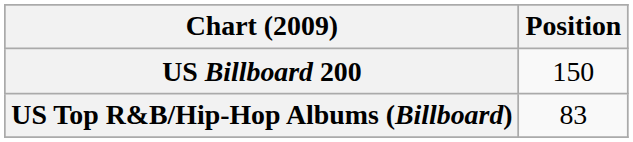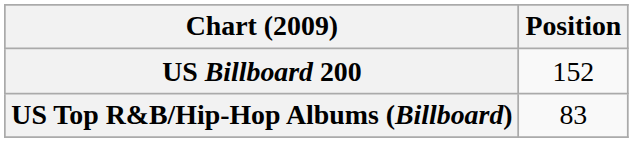 <table class="wikitable sortable plainrowheaders" style="text-align:center">
 <tr>
 <th scope="col">Chart (2009)</th>
 <th scope="col">Position</th>
 </tr>
 <tr>
 <th scope="row">US <em>Billboard</em> 200</th>
-<td>150</td>
+<td>152</td>
 </tr>
 <tr>
 <th scope="row">US Top R&B/Hip-Hop Albums (<em>Billboard</em>)</th>
 <td>83</td>
 </tr>
 </table>
